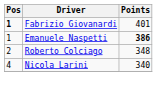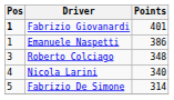 <table class="wikitable" style="font-size: 85%;">
 <tr>
 <th>Pos</th>
 <th>Driver</th>
 <th>Points</th>
 </tr>
 <tr>
 <td><strong>1</strong></td>
 <td> <a href='#'>Fabrizio Giovanardi</a></td>
 <td align="right">401</td>
 </tr>
 <tr>
 <td>1</td>
 <td> <a href='#'>Emanuele Naspetti</a></td>
-<td align="right"><strong>386</strong></td>
+<td align="right">386</td>
 </tr>
 <tr>
-<td>2</td>
+<td>3</td>
 <td> <a href='#'>Roberto Colciago</a></td>
 <td align="right">348</td>
 </tr>
 <tr>
 <td>4</td>
 <td> <a href='#'>Nicola Larini</a></td>
 <td align="right">340</td>
 </tr>
 <tr>
+<td>5</td>
+<td> <a href='#'>Fabrizio De Simone</a></td>
+<td align="right">314</td>
+</tr>
+<tr>
 </tr>
 </table>
